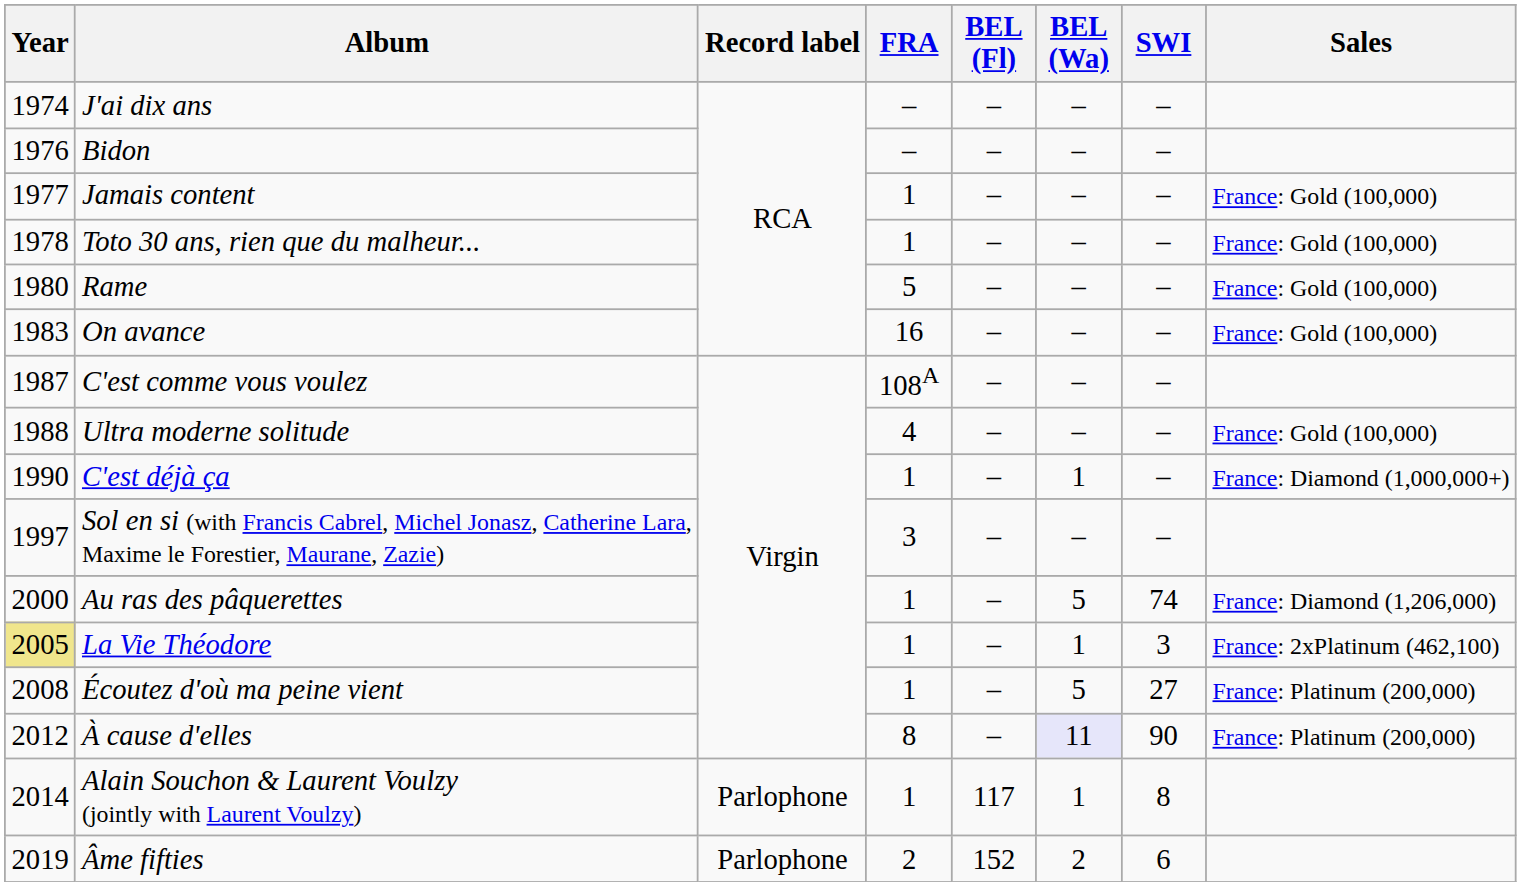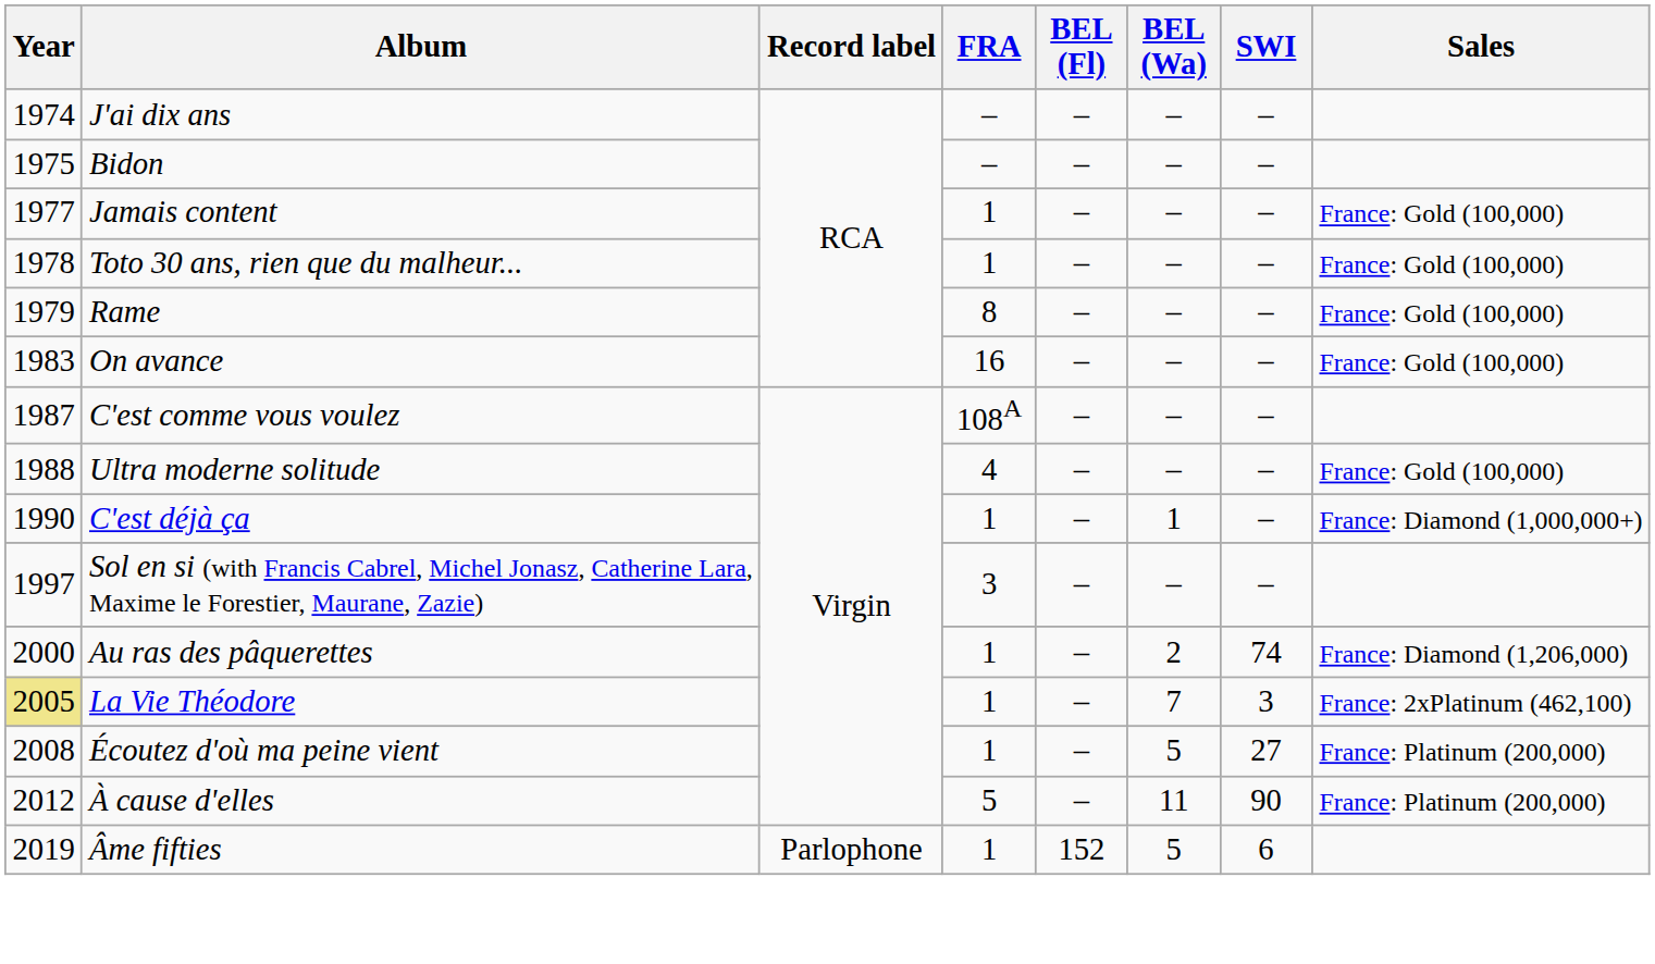 <table class="wikitable">
 <tr>
 <th>Year</th>
 <th>Album</th>
 <th>Record label</th>
 <th width="40"><a href='#'>FRA</a><br></th>
 <th width="40"><a href='#'>BEL<br>(Fl)</a><br></th>
 <th width="40"><a href='#'>BEL<br>(Wa)</a><br></th>
 <th width="40"><a href='#'>SWI</a><br></th>
 <th>Sales</th>
 </tr>
 <tr>
 <td>1974</td>
 <td><em>J'ai dix ans</em></td>
 <td rowspan=6 style="text-align:center;">RCA</td>
 <td align="center">–</td>
 <td align="center">–</td>
 <td align="center">–</td>
 <td align="center">–</td>
 <td><small></small></td>
 </tr>
 <tr>
-<td>1976</td>
+<td>1975</td>
 <td><em>Bidon</em></td>
 <td align="center">–</td>
 <td align="center">–</td>
 <td align="center">–</td>
 <td align="center">–</td>
 <td></td>
 </tr>
 <tr>
 <td>1977</td>
 <td><em>Jamais content</em></td>
 <td align="center">1</td>
 <td align="center">–</td>
 <td align="center">–</td>
 <td align="center">–</td>
 <td><small><a href='#'>France</a>: Gold (100,000)</small></td>
 </tr>
 <tr>
 <td>1978</td>
 <td><em>Toto 30 ans, rien que du malheur...</em></td>
 <td align="center">1</td>
 <td align="center">–</td>
 <td align="center">–</td>
 <td align="center">–</td>
 <td><small><a href='#'>France</a>: Gold (100,000)</small></td>
 </tr>
 <tr>
-<td>1980</td>
+<td>1979</td>
 <td><em>Rame</em></td>
-<td align="center">5</td>
+<td align="center">8</td>
 <td align="center">–</td>
 <td align="center">–</td>
 <td align="center">–</td>
 <td><small><a href='#'>France</a>: Gold (100,000)</small></td>
 </tr>
 <tr>
 <td>1983</td>
 <td><em>On avance</em></td>
 <td align="center">16</td>
 <td align="center">–</td>
 <td align="center">–</td>
 <td align="center">–</td>
 <td><small><a href='#'>France</a>: Gold (100,000)</small></td>
 </tr>
 <tr>
 <td>1987</td>
 <td><em>C'est comme vous voulez</em></td>
 <td rowspan=8 style="text-align:center;">Virgin</td>
 <td align="center">108<sup>A</sup></td>
 <td align="center">–</td>
 <td align="center">–</td>
 <td align="center">–</td>
 <td></td>
 </tr>
 <tr>
 <td>1988</td>
 <td><em>Ultra moderne solitude</em></td>
 <td align="center">4</td>
 <td align="center">–</td>
 <td align="center">–</td>
 <td align="center">–</td>
 <td><small><a href='#'>France</a>: Gold (100,000)</small></td>
 </tr>
 <tr>
 <td>1990</td>
 <td><em><a href='#'>C'est déjà ça</a></em></td>
 <td align="center">1</td>
 <td align="center">–</td>
 <td align="center">1</td>
 <td align="center">–</td>
 <td><small><a href='#'>France</a>: Diamond (1,000,000+)</small></td>
 </tr>
 <tr>
 <td>1997</td>
 <td><em>Sol en si</em> <small> (with <a href='#'>Francis Cabrel</a>, <a href='#'>Michel Jonasz</a>, <a href='#'>Catherine Lara</a>, <br> Maxime le Forestier, <a href='#'>Maurane</a>, <a href='#'>Zazie</a>)</small></td>
 <td align="center">3</td>
 <td align="center">–</td>
 <td align="center">–</td>
 <td align="center">–</td>
 <td></td>
 </tr>
 <tr>
 <td>2000</td>
 <td><em>Au ras des pâquerettes</em></td>
 <td align="center">1</td>
 <td align="center">–</td>
-<td align="center">5</td>
+<td align="center">2</td>
 <td align="center">74</td>
 <td><small><a href='#'>France</a>: Diamond (1,206,000)</small></td>
 </tr>
 <tr>
 <td style="background: khaki;">2005</td>
 <td><em><a href='#'>La Vie Théodore</a></em></td>
 <td align="center">1</td>
 <td align="center">–</td>
-<td align="center">1</td>
+<td align="center">7</td>
 <td align="center">3</td>
 <td><small><a href='#'>France</a>: 2xPlatinum (462,100)</small></td>
 </tr>
 <tr>
 <td>2008</td>
 <td><em>Écoutez d'où ma peine vient</em></td>
 <td align="center">1</td>
 <td align="center">–</td>
 <td align="center">5</td>
 <td align="center">27</td>
 <td><small><a href='#'>France</a>: Platinum (200,000)</small></td>
 </tr>
 <tr>
 <td>2012</td>
 <td><em>À cause d'elles</em></td>
-<td align="center">8</td>
+<td align="center">5</td>
 <td align="center">–</td>
-<td align="center" style="background: lavender;">11</td>
+<td align="center">11</td>
 <td align="center">90</td>
 <td><small><a href='#'>France</a>: Platinum (200,000)</small></td>
-</tr>
-<tr>
-<td>2014</td>
-<td><em>Alain Souchon & Laurent Voulzy</em> <br><small>(jointly with <a href='#'>Laurent Voulzy</a>)</small></td>
-<td align="center">Parlophone</td>
-<td align="center">1</td>
-<td align="center">117</td>
-<td align="center">1</td>
-<td align="center">8</td>
-<td></td>
 </tr>
 <tr>
 <td>2019</td>
 <td><em>Âme fifties</em></td>
 <td align="center">Parlophone</td>
-<td align="center">2<br></td>
+<td align="center">1<br></td>
 <td align="center">152</td>
-<td align="center">2</td>
+<td align="center">5</td>
 <td align="center">6</td>
 <td></td>
 </tr>
 </table>
